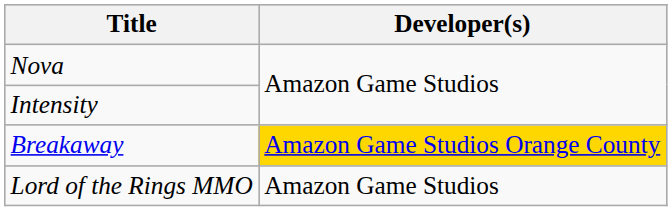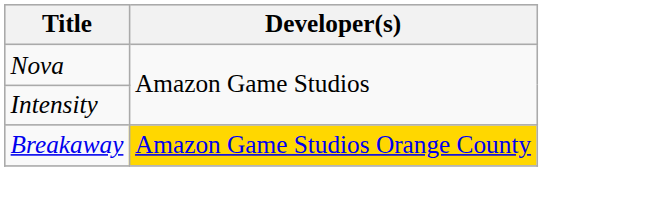 <table class="wikitable">
 <tr>
 <th>Title</th>
 <th>Developer(s)</th>
 </tr>
 <tr>
 <td><em>Nova</em></td>
 <td rowspan="2">Amazon Game Studios</td>
 </tr>
 <tr>
 <td><em>Intensity</em></td>
 </tr>
 <tr>
 <td><em><a href='#'>Breakaway</a></em></td>
 <td style="background: gold;"><a href='#'>Amazon Game Studios Orange County</a></td>
 </tr>
-<tr>
-<td><em>Lord of the Rings MMO</em></td>
-<td>Amazon Game Studios</td>
-</tr>
 </table>
